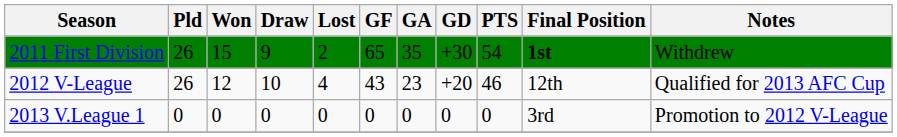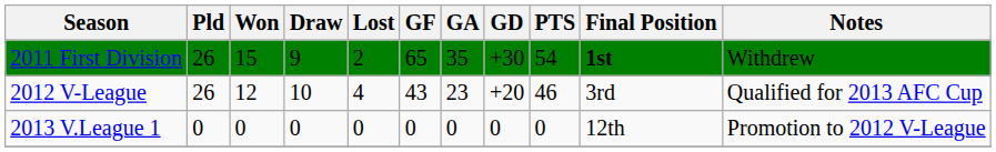 <table class="wikitable">
 <tr>
 <th>Season</th>
 <th>Pld</th>
 <th>Won</th>
 <th>Draw</th>
 <th>Lost</th>
 <th>GF</th>
 <th>GA</th>
 <th>GD</th>
 <th>PTS</th>
 <th>Final Position</th>
 <th>Notes</th>
 </tr>
 <tr bgcolor=green>
 <td><a href='#'>2011 First Division</a></td>
 <td>26</td>
 <td>15</td>
 <td>9</td>
 <td>2</td>
 <td>65</td>
 <td>35</td>
 <td>+30</td>
 <td>54</td>
 <td><strong>1st</strong></td>
 <td>Withdrew</td>
 </tr>
 <tr>
 <td><a href='#'>2012 V-League</a></td>
 <td>26</td>
 <td>12</td>
 <td>10</td>
 <td>4</td>
 <td>43</td>
 <td>23</td>
 <td>+20</td>
 <td>46</td>
-<td>12th</td>
+<td>3rd</td>
 <td>Qualified for <a href='#'>2013 AFC Cup</a></td>
 </tr>
 <tr>
 <td><a href='#'>2013 V.League 1</a></td>
 <td>0</td>
 <td>0</td>
 <td>0</td>
 <td>0</td>
 <td>0</td>
 <td>0</td>
 <td>0</td>
 <td>0</td>
-<td>3rd</td>
+<td>12th</td>
 <td>Promotion to <a href='#'>2012 V-League</a></td>
 </tr>
 <tr>
 </tr>
 </table>
